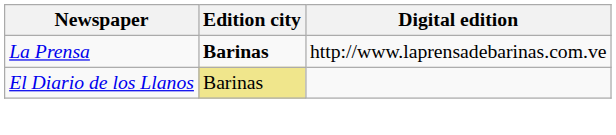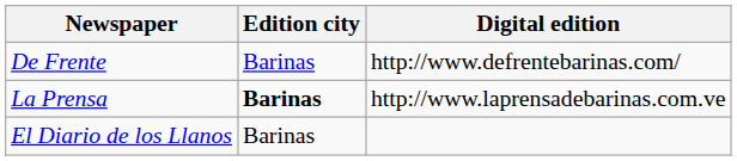 <table class="wikitable sortable">
 <tr align="center">
 <th>Newspaper</th>
 <th>Edition city</th>
 <th>Digital edition</th>
+</tr>
+<tr>
+<td><em><a href='#'>De Frente</a></em></td>
+<td><a href='#'>Barinas</a></td>
+<td>http://www.defrentebarinas.com/</td>
 </tr>
 <tr>
 <td><em><a href='#'>La Prensa</a></em></td>
 <td><strong>Barinas</strong></td>
 <td>http://www.laprensadebarinas.com.ve</td>
 </tr>
 <tr>
 <td><em><a href='#'>El Diario de los Llanos</a></em></td>
-<td style="background: khaki;">Barinas</td>
+<td>Barinas</td>
 <td></td>
 </tr>
 </table>
